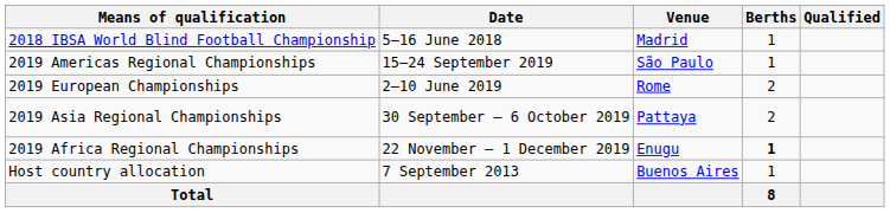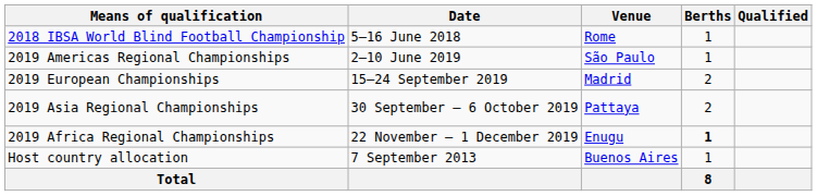 <table class="wikitable">
 <tr>
 <th>Means of qualification</th>
 <th>Date</th>
 <th>Venue</th>
 <th>Berths</th>
 <th>Qualified</th>
 </tr>
 <tr>
 <td><a href='#'>2018 IBSA World Blind Football Championship</a></td>
 <td>5–16 June 2018</td>
-<td> <a href='#'>Madrid</a></td>
+<td> <a href='#'>Rome</a></td>
 <td align="center">1</td>
 <td></td>
 </tr>
 <tr>
 <td>2019 Americas Regional Championships</td>
-<td>15–24 September 2019</td>
+<td>2–10 June 2019</td>
 <td> <a href='#'>São Paulo</a></td>
 <td align="center">1</td>
 <td></td>
 </tr>
 <tr>
 <td>2019 European Championships</td>
-<td>2–10 June 2019</td>
-<td> <a href='#'>Rome</a></td>
+<td>15–24 September 2019</td>
+<td> <a href='#'>Madrid</a></td>
 <td align="center">2</td>
 <td><br></td>
 </tr>
 <tr>
 <td>2019 Asia Regional Championships</td>
 <td>30 September – 6 October 2019</td>
 <td> <a href='#'>Pattaya</a></td>
 <td align="center">2</td>
 <td><s></s><br><br></td>
 </tr>
 <tr>
 <td>2019 Africa Regional Championships</td>
 <td>22 November – 1 December 2019</td>
 <td> <a href='#'>Enugu</a></td>
 <td align="center"><strong>1</strong></td>
 <td></td>
 </tr>
 <tr>
 <td>Host country allocation</td>
 <td>7 September 2013</td>
 <td> <a href='#'>Buenos Aires</a></td>
 <td align="center">1</td>
 <td></td>
 </tr>
 <tr>
 <th>Total</th>
 <th></th>
 <th></th>
 <th align="center">8</th>
 <th></th>
 </tr>
 </table>
